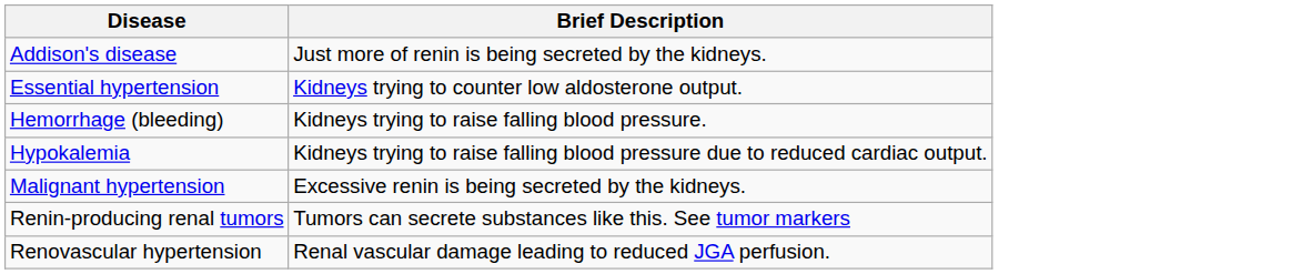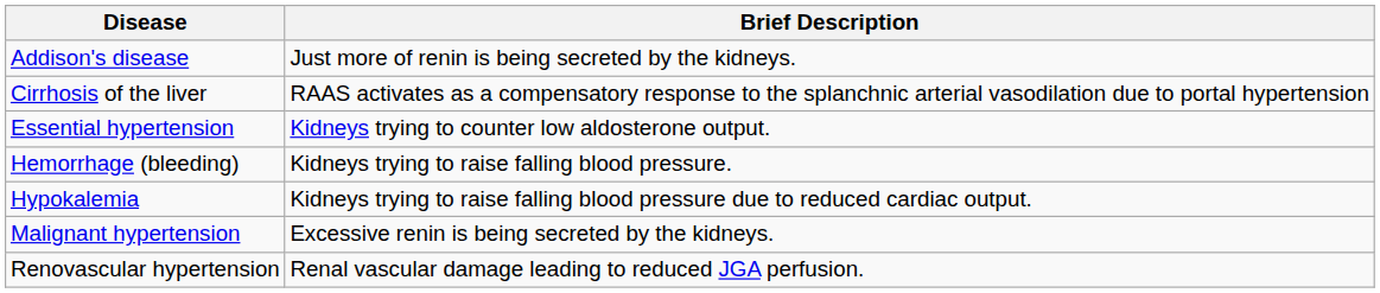 <table class="wikitable">
 <tr>
 <th>Disease</th>
 <th>Brief Description</th>
 </tr>
 <tr>
 <td><a href='#'>Addison's disease</a></td>
 <td>Just more of renin is being secreted by the kidneys.</td>
+</tr>
+<tr>
+<td><a href='#'>Cirrhosis</a> of the liver</td>
+<td>RAAS activates as a compensatory response to the splanchnic arterial vasodilation due to portal hypertension</td>
 </tr>
 <tr>
 <td><a href='#'>Essential hypertension</a></td>
 <td><a href='#'>Kidneys</a> trying to counter low aldosterone output.</td>
 </tr>
 <tr>
 <td><a href='#'>Hemorrhage</a> (bleeding)</td>
 <td>Kidneys trying to raise falling blood pressure.</td>
 </tr>
 <tr>
 <td><a href='#'>Hypokalemia</a></td>
 <td>Kidneys trying to raise falling blood pressure due to reduced cardiac output.</td>
 </tr>
 <tr>
 <td><a href='#'>Malignant hypertension</a></td>
 <td>Excessive renin is being secreted by the kidneys.</td>
 </tr>
 <tr>
-<td>Renin-producing renal <a href='#'>tumors</a></td>
-<td>Tumors can secrete substances like this. See <a href='#'>tumor markers</a></td>
-</tr>
-<tr>
 <td>Renovascular hypertension</td>
 <td>Renal vascular damage leading to reduced <a href='#'>JGA</a> perfusion.</td>
 </tr>
 </table>
